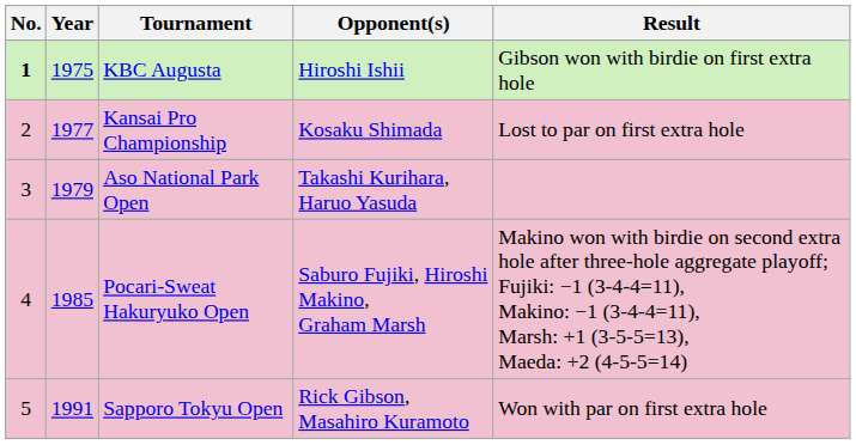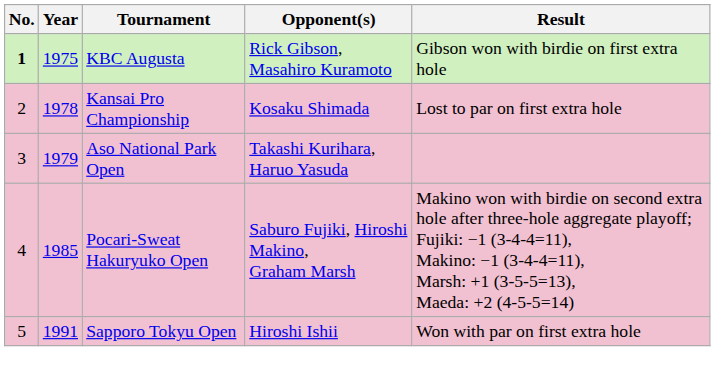 <table class="wikitable" style="font-size:95%;">
 <tr>
 <th>No.</th>
 <th>Year</th>
 <th>Tournament</th>
 <th>Opponent(s)</th>
 <th>Result</th>
 </tr>
 <tr style="background:#D0F0C0;">
 <td align=center><strong>1</strong></td>
 <td><a href='#'>1975</a></td>
 <td><a href='#'>KBC Augusta</a></td>
-<td> <a href='#'>Hiroshi Ishii</a></td>
+<td> <a href='#'>Rick Gibson</a>,  <a href='#'>Masahiro Kuramoto</a></td>
 <td>Gibson won with birdie on first extra hole</td>
 </tr>
 <tr style="background:#F2C1D1;">
 <td align=center>2</td>
-<td><a href='#'>1977</a></td>
+<td><a href='#'>1978</a></td>
 <td><a href='#'>Kansai Pro Championship</a></td>
 <td> <a href='#'>Kosaku Shimada</a></td>
 <td>Lost to par on first extra hole</td>
 </tr>
 <tr style="background:#F2C1D1;">
 <td align=center>3</td>
 <td><a href='#'>1979</a></td>
 <td><a href='#'>Aso National Park Open</a></td>
 <td> <a href='#'>Takashi Kurihara</a>,  <a href='#'>Haruo Yasuda</a></td>
 <td></td>
 </tr>
 <tr style="background:#F2C1D1;">
 <td align=center>4</td>
 <td><a href='#'>1985</a></td>
 <td><a href='#'>Pocari-Sweat Hakuryuko Open</a></td>
 <td> <a href='#'>Saburo Fujiki</a>,  <a href='#'>Hiroshi Makino</a>,<br> <a href='#'>Graham Marsh</a></td>
 <td>Makino won with birdie on second extra hole after three-hole aggregate playoff;<br>Fujiki: −1 (3-4-4=11),<br>Makino: −1 (3-4-4=11),<br>Marsh: +1 (3-5-5=13),<br>Maeda: +2 (4-5-5=14)</td>
 </tr>
 <tr style="background:#F2C1D1;">
 <td align=center>5</td>
 <td><a href='#'>1991</a></td>
 <td><a href='#'>Sapporo Tokyu Open</a></td>
-<td> <a href='#'>Rick Gibson</a>,  <a href='#'>Masahiro Kuramoto</a></td>
+<td> <a href='#'>Hiroshi Ishii</a></td>
 <td>Won with par on first extra hole</td>
 </tr>
 </table>
